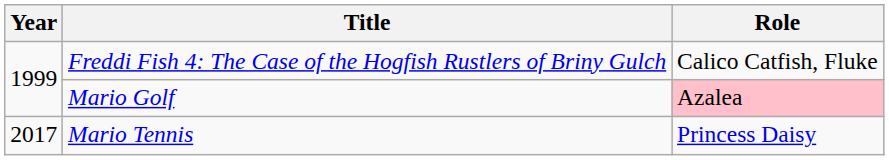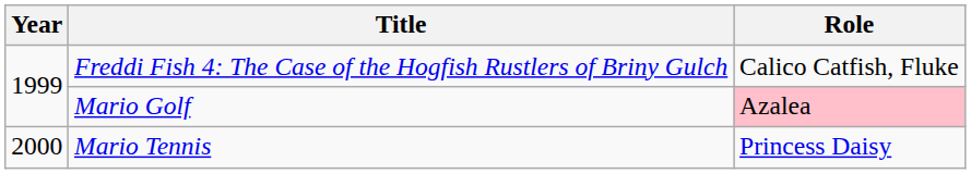 <table class="wikitable sortable">
 <tr>
 <th>Year</th>
 <th>Title</th>
 <th>Role</th>
 </tr>
 <tr>
 <td rowspan="2">1999</td>
 <td><em><a href='#'>Freddi Fish 4: The Case of the Hogfish Rustlers of Briny Gulch</a></em></td>
 <td>Calico Catfish, Fluke</td>
 </tr>
 <tr>
 <td><em><a href='#'>Mario Golf</a></em></td>
 <td style="background: pink;">Azalea</td>
 </tr>
 <tr>
-<td>2017</td>
+<td>2000</td>
 <td><em><a href='#'>Mario Tennis</a></em></td>
 <td><a href='#'>Princess Daisy</a></td>
 </tr>
 </table>
